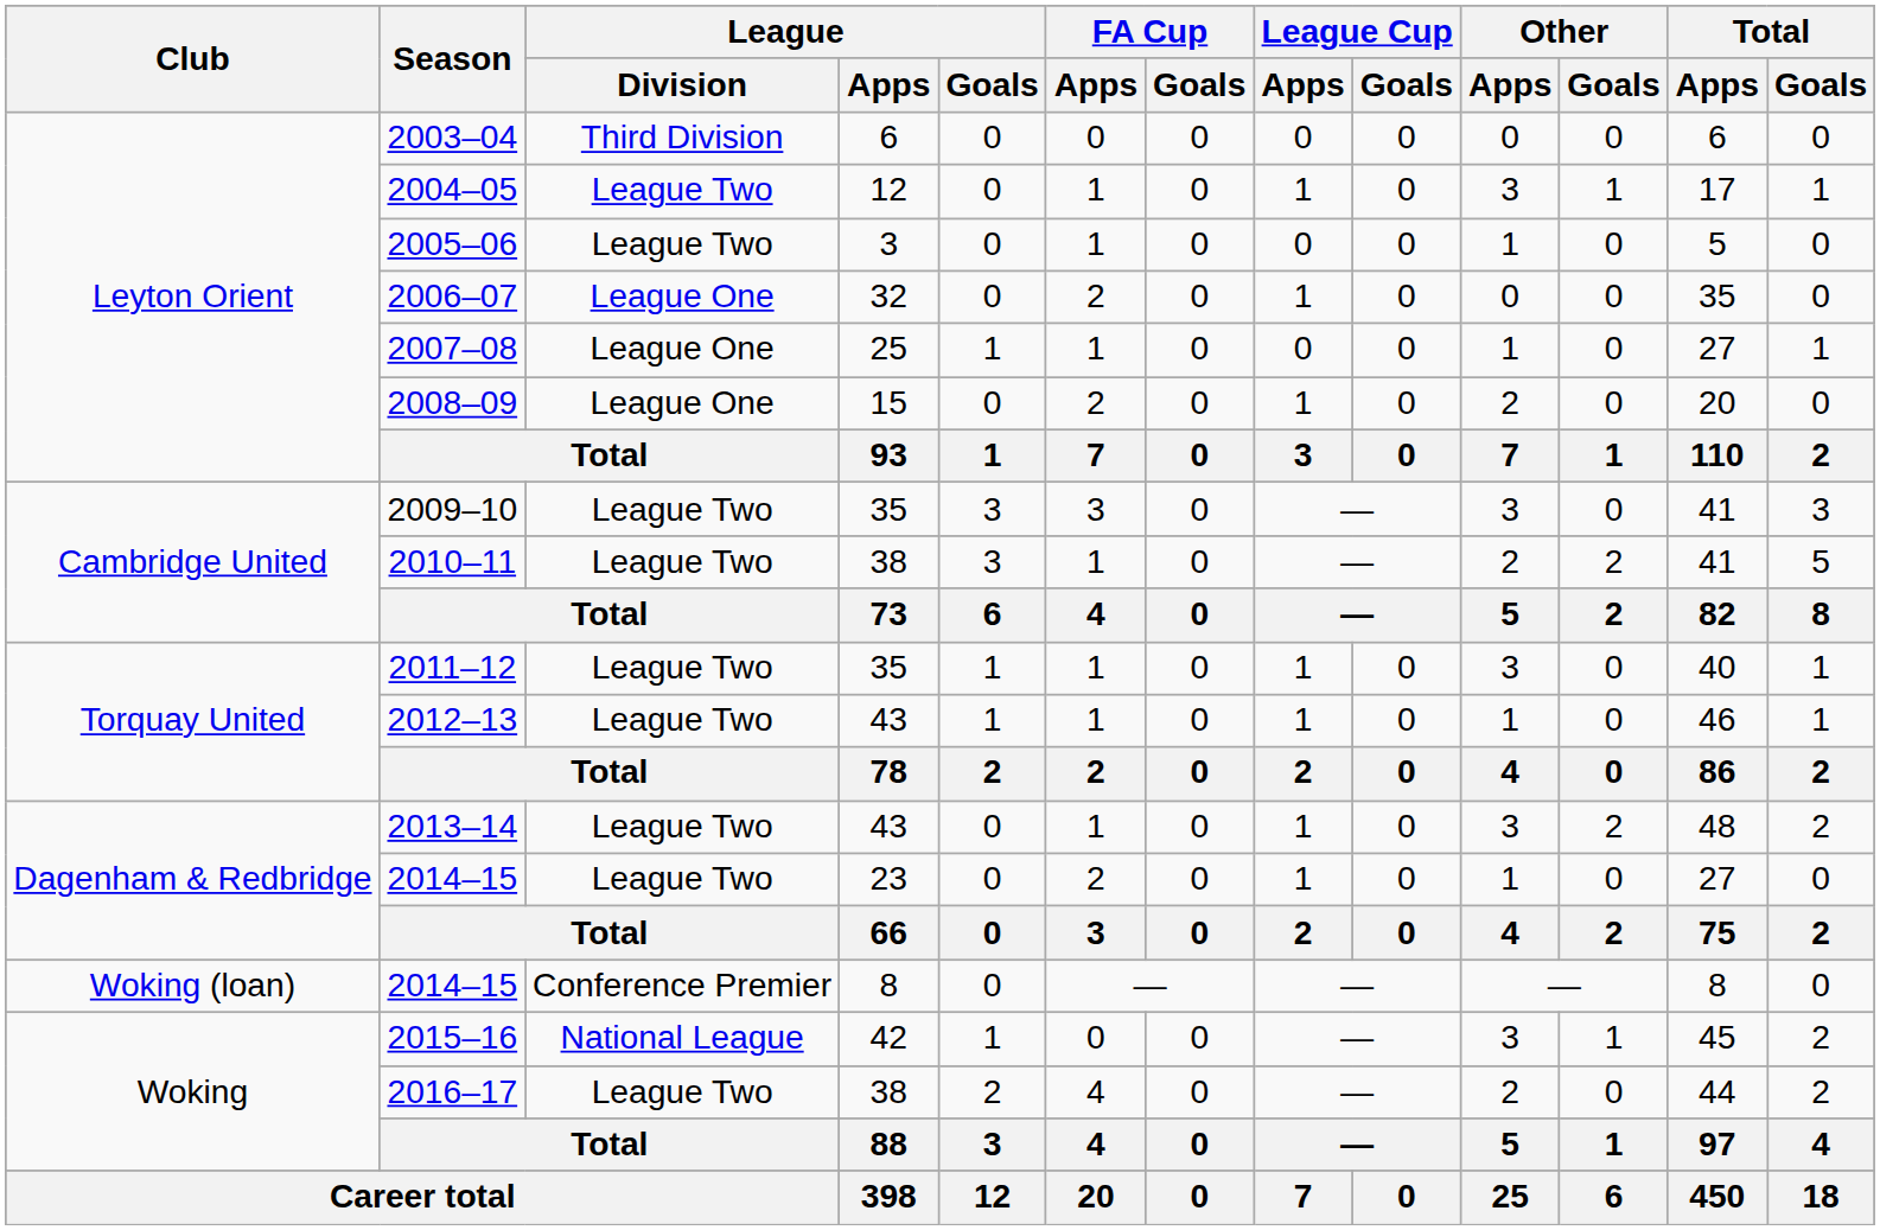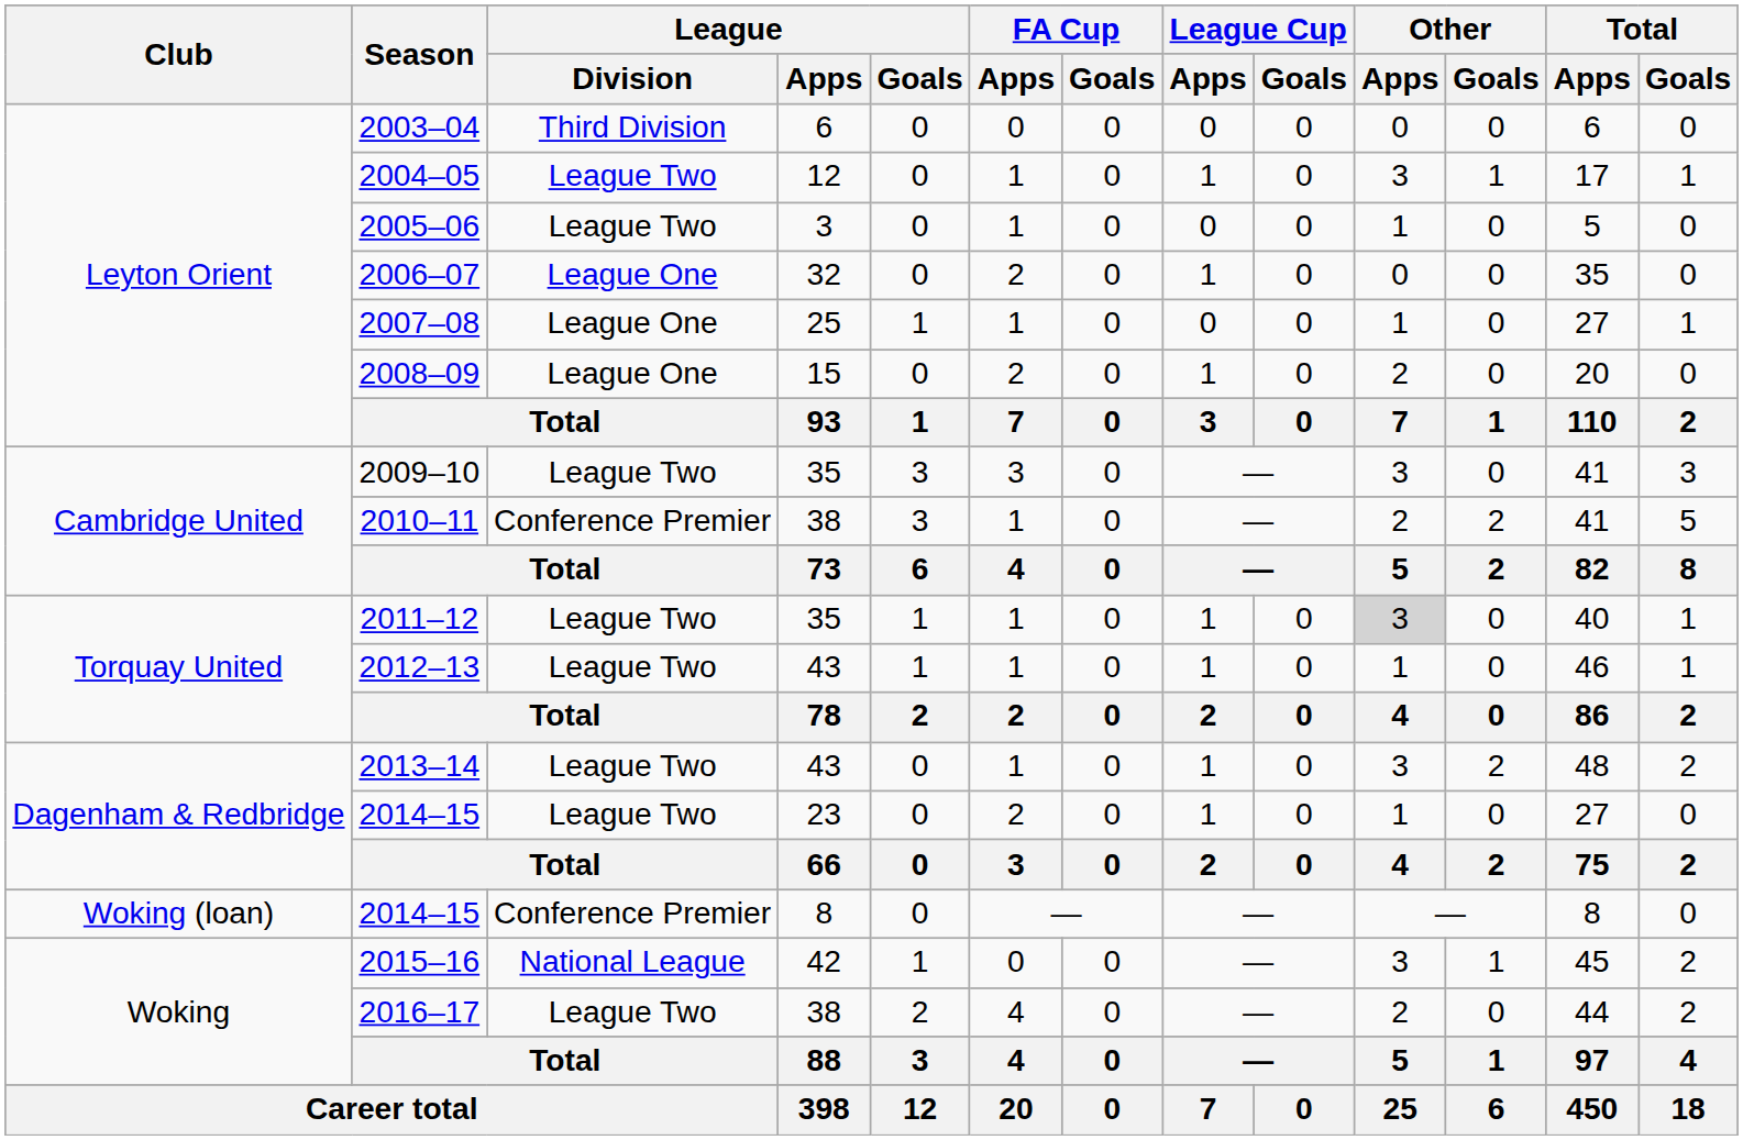 <table class=wikitable style="text-align: center;">
 <tr>
 <th rowspan=2>Club</th>
 <th rowspan=2>Season</th>
 <th colspan=3>League</th>
 <th colspan=2><a href='#'>FA Cup</a></th>
 <th colspan=2><a href='#'>League Cup</a></th>
 <th colspan=2>Other</th>
 <th colspan=2>Total</th>
 </tr>
 <tr>
 <th>Division</th>
 <th>Apps</th>
 <th>Goals</th>
 <th>Apps</th>
 <th>Goals</th>
 <th>Apps</th>
 <th>Goals</th>
 <th>Apps</th>
 <th>Goals</th>
 <th>Apps</th>
 <th>Goals</th>
 </tr>
 <tr>
 <td rowspan=7><a href='#'>Leyton Orient</a></td>
 <td><a href='#'>2003–04</a></td>
 <td><a href='#'>Third Division</a></td>
 <td>6</td>
 <td>0</td>
 <td>0</td>
 <td>0</td>
 <td>0</td>
 <td>0</td>
 <td>0</td>
 <td>0</td>
 <td>6</td>
 <td>0</td>
 </tr>
 <tr>
 <td><a href='#'>2004–05</a></td>
 <td><a href='#'>League Two</a></td>
 <td>12</td>
 <td>0</td>
 <td>1</td>
 <td>0</td>
 <td>1</td>
 <td>0</td>
 <td>3</td>
 <td>1</td>
 <td>17</td>
 <td>1</td>
 </tr>
 <tr>
 <td><a href='#'>2005–06</a></td>
 <td>League Two</td>
 <td>3</td>
 <td>0</td>
 <td>1</td>
 <td>0</td>
 <td>0</td>
 <td>0</td>
 <td>1</td>
 <td>0</td>
 <td>5</td>
 <td>0</td>
 </tr>
 <tr>
 <td><a href='#'>2006–07</a></td>
 <td><a href='#'>League One</a></td>
 <td>32</td>
 <td>0</td>
 <td>2</td>
 <td>0</td>
 <td>1</td>
 <td>0</td>
 <td>0</td>
 <td>0</td>
 <td>35</td>
 <td>0</td>
 </tr>
 <tr>
 <td><a href='#'>2007–08</a></td>
 <td>League One</td>
 <td>25</td>
 <td>1</td>
 <td>1</td>
 <td>0</td>
 <td>0</td>
 <td>0</td>
 <td>1</td>
 <td>0</td>
 <td>27</td>
 <td>1</td>
 </tr>
 <tr>
 <td><a href='#'>2008–09</a></td>
 <td>League One</td>
 <td>15</td>
 <td>0</td>
 <td>2</td>
 <td>0</td>
 <td>1</td>
 <td>0</td>
 <td>2</td>
 <td>0</td>
 <td>20</td>
 <td>0</td>
 </tr>
 <tr>
 <th colspan=2>Total</th>
 <th>93</th>
 <th>1</th>
 <th>7</th>
 <th>0</th>
 <th>3</th>
 <th>0</th>
 <th>7</th>
 <th>1</th>
 <th>110</th>
 <th>2</th>
 </tr>
 <tr>
 <td rowspan=3><a href='#'>Cambridge United</a></td>
 <td>2009–10</td>
 <td>League Two</td>
 <td>35</td>
 <td>3</td>
 <td>3</td>
 <td>0</td>
 <td colspan=2>—</td>
 <td>3</td>
 <td>0</td>
 <td>41</td>
 <td>3</td>
 </tr>
 <tr>
 <td><a href='#'>2010–11</a></td>
-<td>League Two</td>
+<td>Conference Premier</td>
 <td>38</td>
 <td>3</td>
 <td>1</td>
 <td>0</td>
 <td colspan=2>—</td>
 <td>2</td>
 <td>2</td>
 <td>41</td>
 <td>5</td>
 </tr>
 <tr>
 <th colspan=2>Total</th>
 <th>73</th>
 <th>6</th>
 <th>4</th>
 <th>0</th>
 <th colspan=2>—</th>
 <th>5</th>
 <th>2</th>
 <th>82</th>
 <th>8</th>
 </tr>
 <tr>
 <td rowspan=3><a href='#'>Torquay United</a></td>
 <td><a href='#'>2011–12</a></td>
 <td>League Two</td>
 <td>35</td>
 <td>1</td>
 <td>1</td>
 <td>0</td>
 <td>1</td>
 <td>0</td>
-<td>3</td>
+<td style="background: lightgrey;">3</td>
 <td>0</td>
 <td>40</td>
 <td>1</td>
 </tr>
 <tr>
 <td><a href='#'>2012–13</a></td>
 <td>League Two</td>
 <td>43</td>
 <td>1</td>
 <td>1</td>
 <td>0</td>
 <td>1</td>
 <td>0</td>
 <td>1</td>
 <td>0</td>
 <td>46</td>
 <td>1</td>
 </tr>
 <tr>
 <th colspan=2>Total</th>
 <th>78</th>
 <th>2</th>
 <th>2</th>
 <th>0</th>
 <th>2</th>
 <th>0</th>
 <th>4</th>
 <th>0</th>
 <th>86</th>
 <th>2</th>
 </tr>
 <tr>
 <td rowspan=3><a href='#'>Dagenham & Redbridge</a></td>
 <td><a href='#'>2013–14</a></td>
 <td>League Two</td>
 <td>43</td>
 <td>0</td>
 <td>1</td>
 <td>0</td>
 <td>1</td>
 <td>0</td>
 <td>3</td>
 <td>2</td>
 <td>48</td>
 <td>2</td>
 </tr>
 <tr>
 <td><a href='#'>2014–15</a></td>
 <td>League Two</td>
 <td>23</td>
 <td>0</td>
 <td>2</td>
 <td>0</td>
 <td>1</td>
 <td>0</td>
 <td>1</td>
 <td>0</td>
 <td>27</td>
 <td>0</td>
 </tr>
 <tr>
 <th colspan=2>Total</th>
 <th>66</th>
 <th>0</th>
 <th>3</th>
 <th>0</th>
 <th>2</th>
 <th>0</th>
 <th>4</th>
 <th>2</th>
 <th>75</th>
 <th>2</th>
 </tr>
 <tr>
 <td><a href='#'>Woking</a> (loan)</td>
 <td><a href='#'>2014–15</a></td>
 <td>Conference Premier</td>
 <td>8</td>
 <td>0</td>
 <td colspan=2>—</td>
 <td colspan=2>—</td>
 <td colspan=2>—</td>
 <td>8</td>
 <td>0</td>
 </tr>
 <tr>
 <td rowspan=3>Woking</td>
 <td><a href='#'>2015–16</a></td>
 <td><a href='#'>National League</a></td>
 <td>42</td>
 <td>1</td>
 <td>0</td>
 <td>0</td>
 <td colspan=2>—</td>
 <td>3</td>
 <td>1</td>
 <td>45</td>
 <td>2</td>
 </tr>
 <tr>
 <td><a href='#'>2016–17</a></td>
 <td>League Two</td>
 <td>38</td>
 <td>2</td>
 <td>4</td>
 <td>0</td>
 <td colspan=2>—</td>
 <td>2</td>
 <td>0</td>
 <td>44</td>
 <td>2</td>
 </tr>
 <tr>
 <th colspan=2>Total</th>
 <th>88</th>
 <th>3</th>
 <th>4</th>
 <th>0</th>
 <th colspan=2>—</th>
 <th>5</th>
 <th>1</th>
 <th>97</th>
 <th>4</th>
 </tr>
 <tr>
 <th colspan=3>Career total</th>
 <th>398</th>
 <th>12</th>
 <th>20</th>
 <th>0</th>
 <th>7</th>
 <th>0</th>
 <th>25</th>
 <th>6</th>
 <th>450</th>
 <th>18</th>
 </tr>
 </table>
